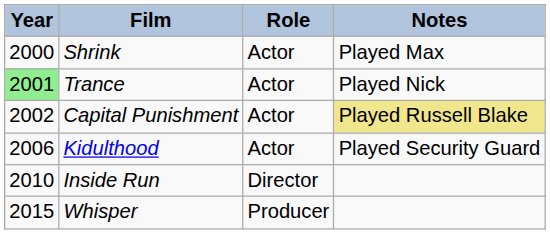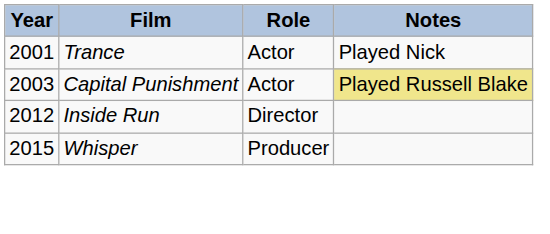 <table class="wikitable">
 <tr style="text-align:center;">
 <th style="background:#B0C4DE;">Year</th>
 <th style="background:#B0C4DE;">Film</th>
 <th style="background:#B0C4DE;">Role</th>
 <th style="background:#B0C4DE;">Notes</th>
 </tr>
 <tr>
-<td>2000</td>
-<td><em>Shrink</em></td>
-<td>Actor</td>
-<td>Played Max</td>
-</tr>
-<tr>
-<td style="background: lightgreen;">2001</td>
+<td>2001</td>
 <td><em>Trance</em></td>
 <td>Actor</td>
 <td>Played Nick</td>
 </tr>
 <tr>
-<td>2002</td>
+<td>2003</td>
 <td><em>Capital Punishment</em></td>
 <td>Actor</td>
 <td style="background: khaki;">Played Russell Blake</td>
 </tr>
 <tr>
-<td>2006</td>
-<td><em><a href='#'>Kidulthood</a></em></td>
-<td>Actor</td>
-<td>Played Security Guard</td>
-</tr>
-<tr>
-<td>2010</td>
+<td>2012</td>
 <td><em>Inside Run</em></td>
 <td>Director</td>
 <td></td>
 </tr>
 <tr>
 <td>2015</td>
 <td><em>Whisper</em></td>
 <td>Producer</td>
 <td></td>
 </tr>
 </table>
